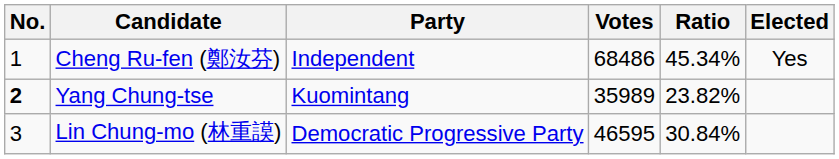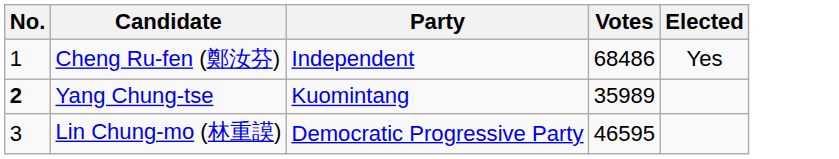 <table class=wikitable>
 <tr>
 <th>No.</th>
 <th>Candidate</th>
 <th>Party</th>
 <th>Votes</th>
-<th>Ratio</th>
 <th>Elected</th>
 </tr>
 <tr>
 <td>1</td>
 <td><a href='#'>Cheng Ru-fen</a>  (<a href='#'>鄭汝芬</a>)</td>
 <td><a href='#'>Independent</a></td>
 <td>68486</td>
-<td>45.34%</td>
 <td style="text-align:center;">Yes</td>
 </tr>
 <tr>
 <td><strong>2</strong></td>
 <td><a href='#'>Yang Chung-tse</a></td>
 <td><a href='#'>Kuomintang</a></td>
 <td>35989</td>
-<td>23.82%</td>
 <td></td>
 </tr>
 <tr>
 <td>3</td>
 <td><a href='#'>Lin Chung-mo</a>  (<a href='#'>林重謨</a>)</td>
 <td><a href='#'>Democratic Progressive Party</a></td>
 <td>46595</td>
-<td>30.84%</td>
 <td></td>
 </tr>
 </table>
